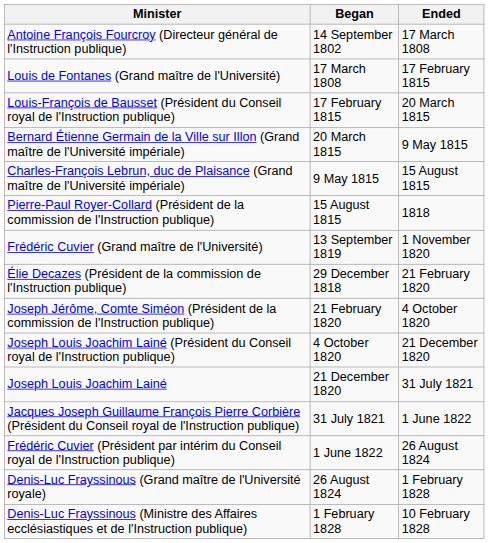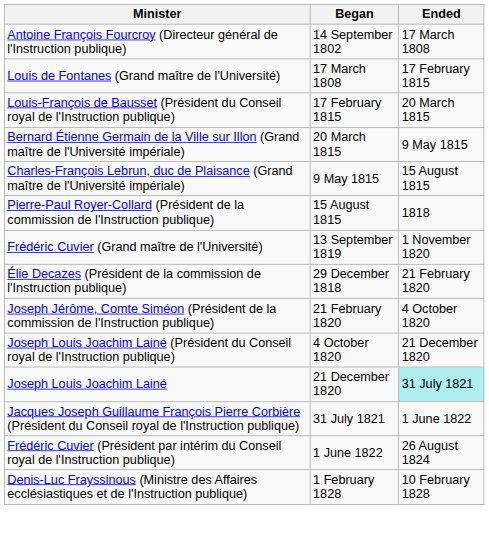 <table class="wikitable">
 <tr>
 <th>Minister</th>
 <th>Began</th>
 <th>Ended</th>
 </tr>
 <tr>
 <td><a href='#'>Antoine François Fourcroy</a> (Directeur général de l'Instruction publique)</td>
 <td>14 September 1802</td>
 <td>17 March 1808</td>
 </tr>
 <tr>
 <td><a href='#'>Louis de Fontanes</a> (Grand maître de l'Université)</td>
 <td>17 March 1808</td>
 <td>17 February 1815</td>
 </tr>
 <tr>
 <td><a href='#'>Louis-François de Bausset</a> (Président du Conseil royal de l'Instruction publique)</td>
 <td>17 February 1815</td>
 <td>20 March 1815</td>
 </tr>
 <tr>
 <td><a href='#'>Bernard Étienne Germain de la Ville sur Illon</a> (Grand maître de l'Université impériale)</td>
 <td>20 March 1815</td>
 <td>9 May 1815</td>
 </tr>
 <tr>
 <td><a href='#'>Charles-François Lebrun, duc de Plaisance</a> (Grand maître de l'Université impériale)</td>
 <td>9 May 1815</td>
 <td>15 August 1815</td>
 </tr>
 <tr>
 <td><a href='#'>Pierre-Paul Royer-Collard</a> (Président de la commission de l'Instruction publique)</td>
 <td>15 August 1815</td>
 <td>1818</td>
 </tr>
 <tr>
 <td><a href='#'>Frédéric Cuvier</a> (Grand maître de l'Université)</td>
 <td>13 September 1819</td>
 <td>1 November 1820</td>
 </tr>
 <tr>
 <td><a href='#'>Élie Decazes</a> (Président de la commission de l'Instruction publique)</td>
 <td>29 December 1818</td>
 <td>21 February 1820</td>
 </tr>
 <tr>
 <td><a href='#'>Joseph Jérôme, Comte Siméon</a> (Président de la commission de l'Instruction publique)</td>
 <td>21 February 1820</td>
 <td>4 October 1820</td>
 </tr>
 <tr>
 <td><a href='#'>Joseph Louis Joachim Lainé</a> (Président du Conseil royal de l'Instruction publique)</td>
 <td>4 October 1820</td>
 <td>21 December 1820</td>
 </tr>
 <tr>
 <td><a href='#'>Joseph Louis Joachim Lainé</a></td>
 <td>21 December 1820</td>
-<td>31 July 1821</td>
+<td style="background: paleturquoise;">31 July 1821</td>
 </tr>
 <tr>
 <td><a href='#'>Jacques Joseph Guillaume François Pierre Corbière</a> (Président du Conseil royal de l'Instruction publique)</td>
 <td>31 July 1821</td>
 <td>1 June 1822</td>
 </tr>
 <tr>
 <td><a href='#'>Frédéric Cuvier</a> (Président par intérim du Conseil royal de l'Instruction publique)</td>
 <td>1 June 1822</td>
 <td>26 August 1824</td>
 </tr>
 <tr>
-<td><a href='#'>Denis-Luc Frayssinous</a> (Grand maître de l'Université royale)</td>
-<td>26 August 1824</td>
-<td>1 February 1828</td>
-</tr>
-<tr>
 <td><a href='#'>Denis-Luc Frayssinous</a> (Ministre des Affaires ecclésiastiques et de l'Instruction publique)</td>
 <td>1 February 1828</td>
 <td>10 February 1828</td>
 </tr>
 </table>
